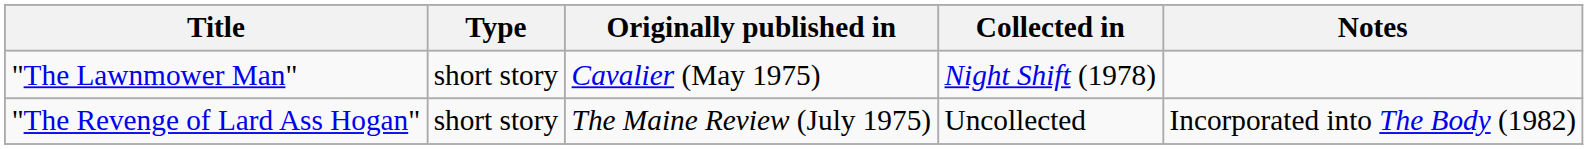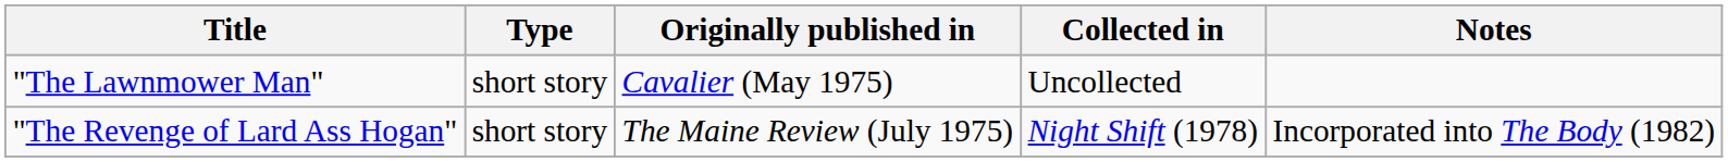 <table class="wikitable">
 <tr>
 <th>Title</th>
 <th>Type</th>
 <th>Originally published in</th>
 <th>Collected in</th>
 <th>Notes</th>
 </tr>
 <tr>
 <td>"<a href='#'>The Lawnmower Man</a>"</td>
 <td>short story</td>
 <td><em><a href='#'>Cavalier</a></em> (May 1975)</td>
-<td><em><a href='#'>Night Shift</a></em> (1978)</td>
+<td>Uncollected</td>
 <td></td>
 </tr>
 <tr>
 <td>"<a href='#'>The Revenge of Lard Ass Hogan</a>"</td>
 <td>short story</td>
 <td><em>The Maine Review</em> (July 1975)</td>
-<td>Uncollected</td>
+<td><em><a href='#'>Night Shift</a></em> (1978)</td>
 <td>Incorporated into <em><a href='#'>The Body</a></em> (1982)</td>
 </tr>
 </table>
